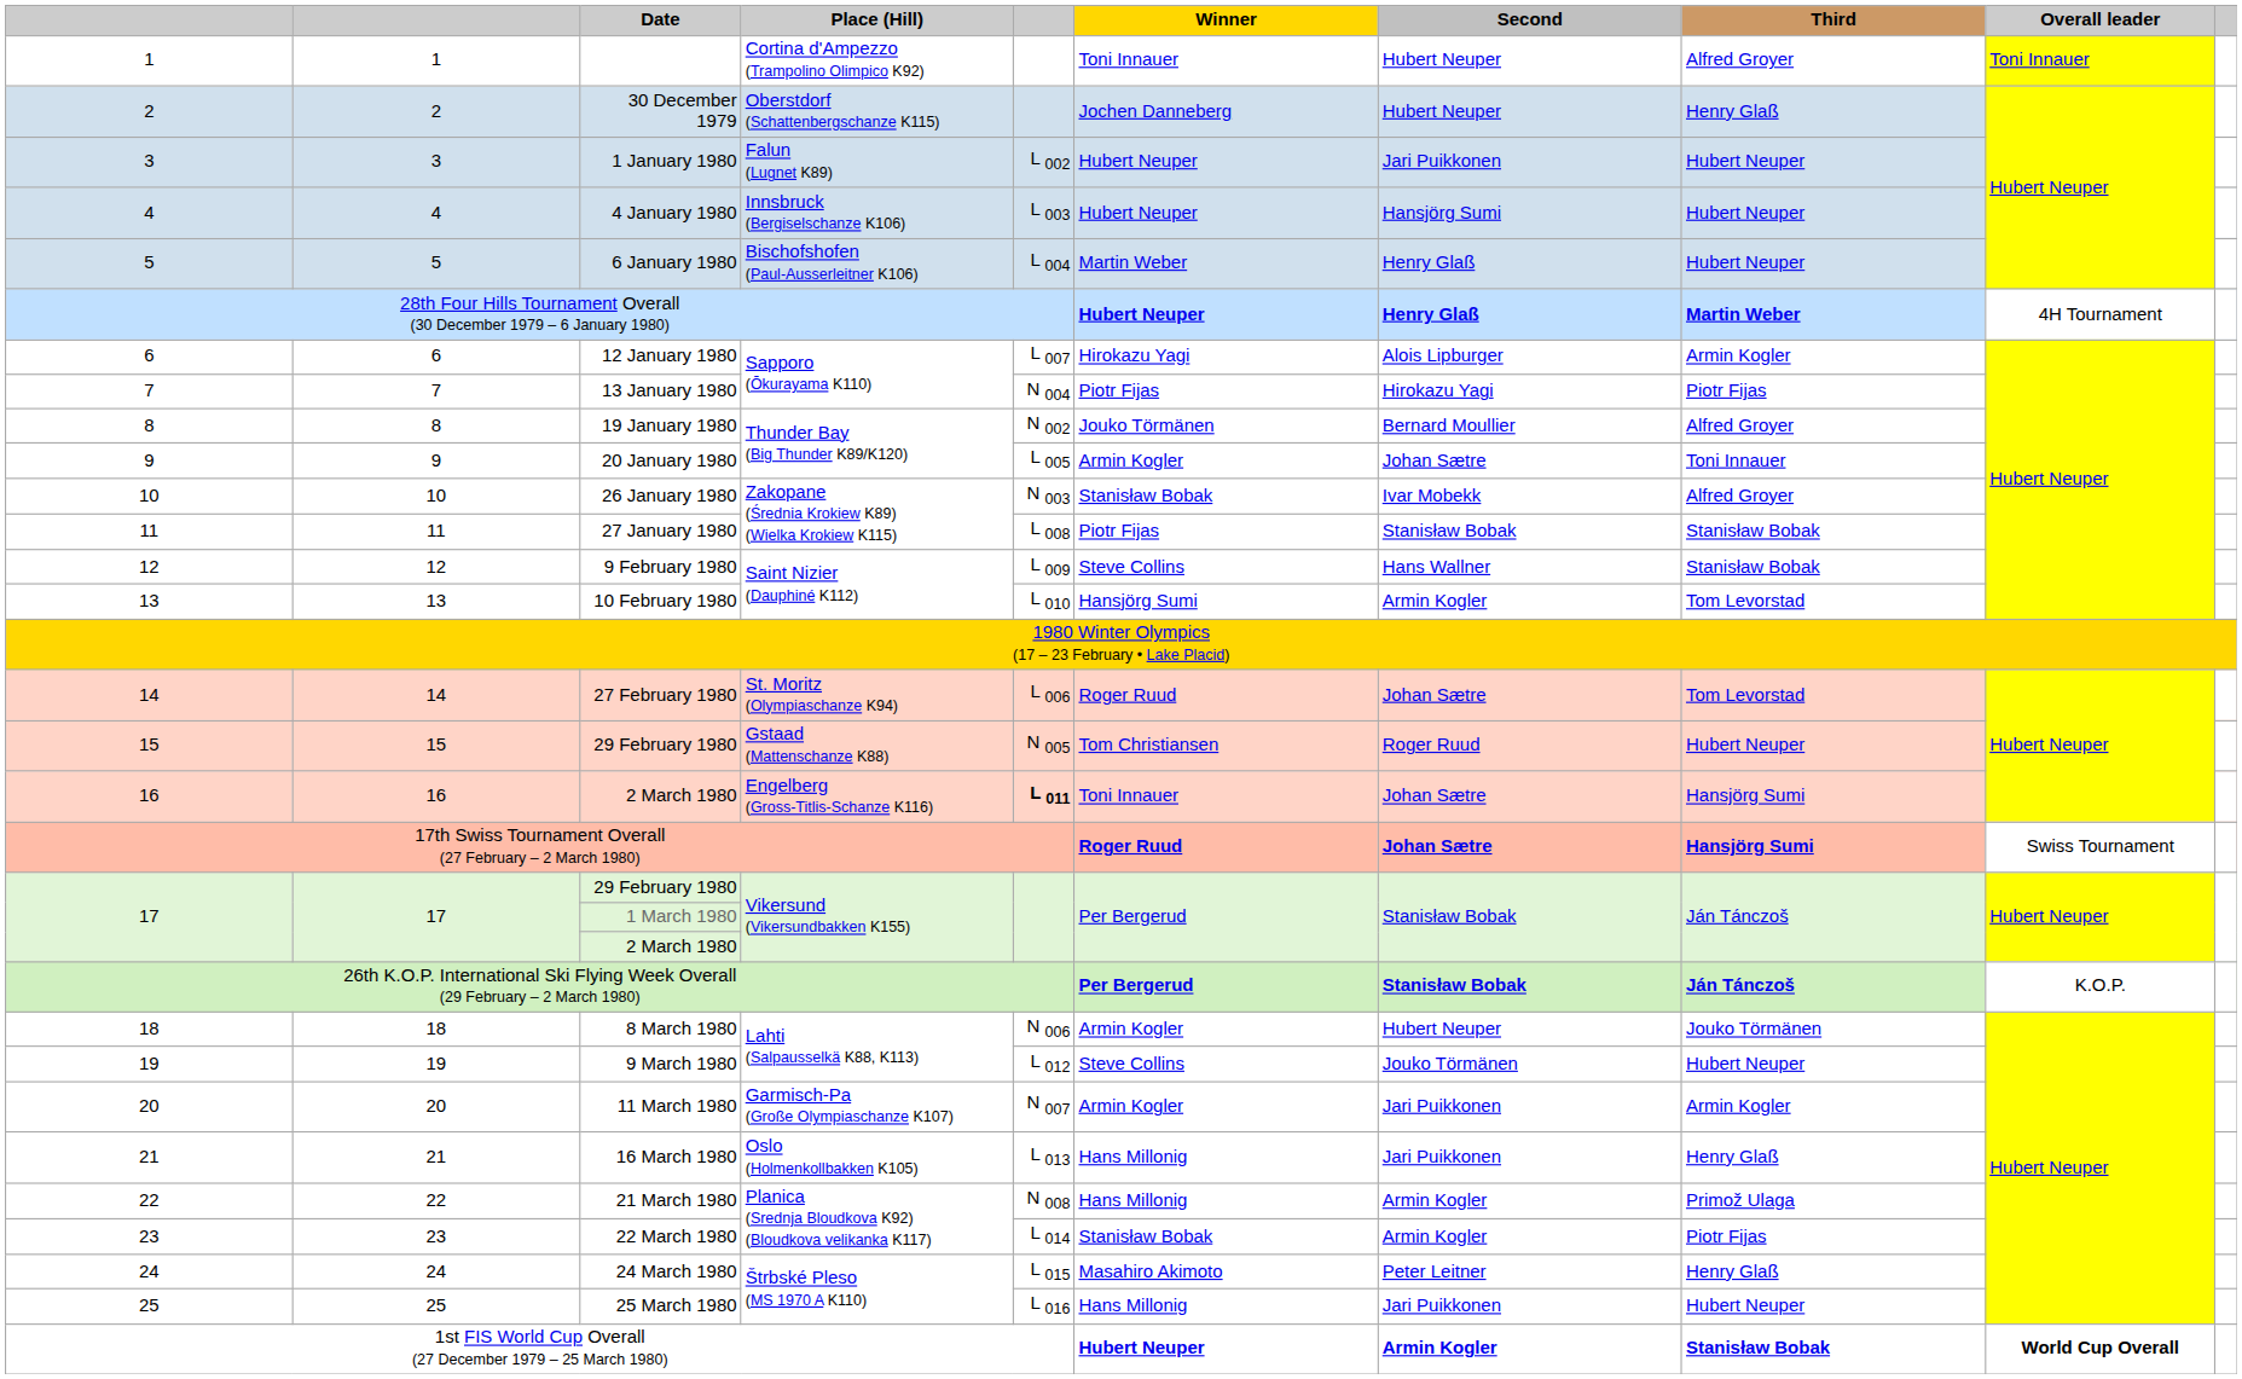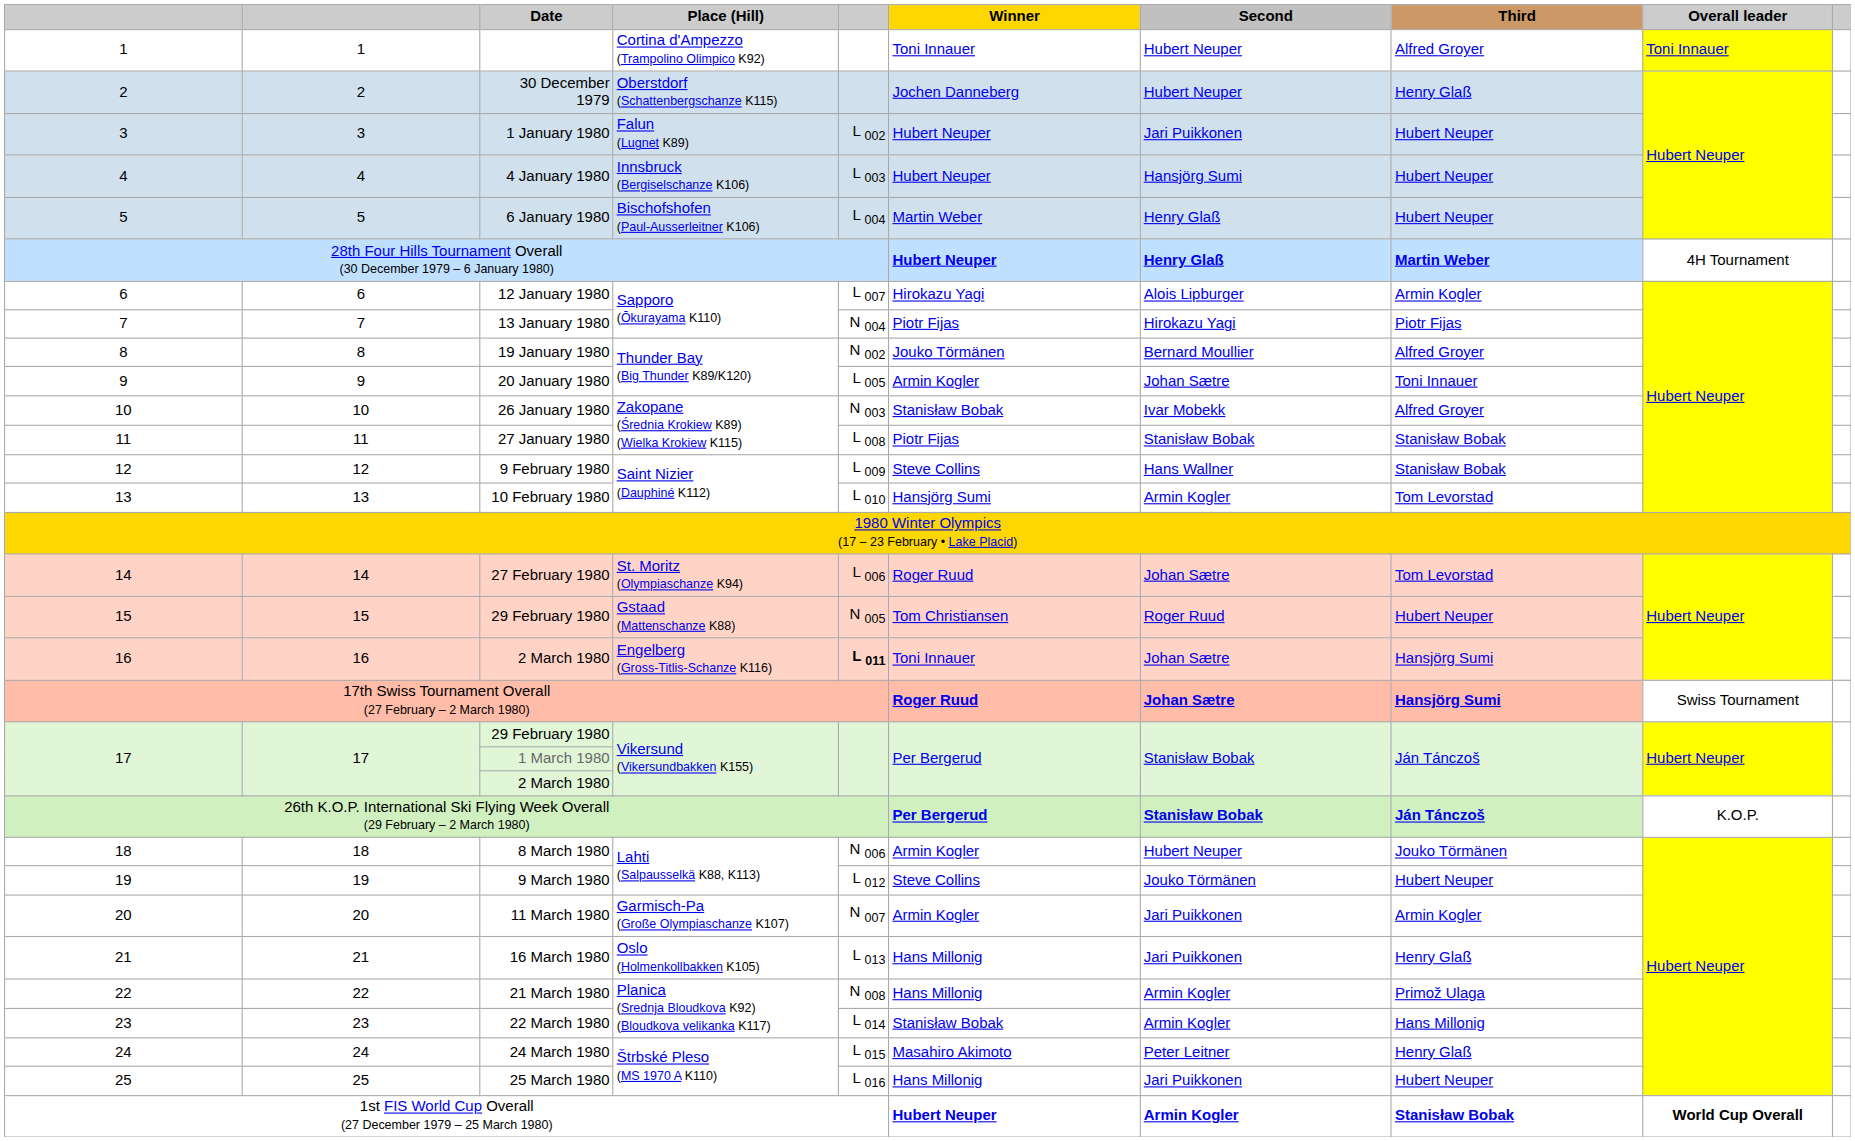 <table class="wikitable plainrowheaders" style="background:#fff; font-size:86%; width:107%; line-height:16px; border:gray solid 1px; border-collapse:collapse;">
 <tr>
 <th scope="col" style="background:#ccc; width=10 px;"></th>
 <th scope="col" style="background:#ccc; width=10 px;"></th>
 <th scope="col" style="background:#ccc; width:116px;">Date</th>
 <th scope="col" style="background:#ccc; width:200px;">Place (Hill)</th>
 <th scope="col" style="background:#ccc; width:40px;"></th>
 <th scope="col" style="background:gold; width:224px;">Winner</th>
 <th scope="col" style="background:silver; width:224px;">Second</th>
 <th scope="col" style="background:#c96; width:224px;">Third</th>
 <th scope="col" style="background:#ccc; width:168px;">Overall leader</th>
 <th scope="col" style="background:#ccc; width:10px;"></th>
 </tr>
 <tr>
 <td align="center">1</td>
 <td align="center">1</td>
 <td align="right"></td>
 <td> <a href='#'>Cortina d'Ampezzo</a><br><small>(<a href='#'>Trampolino Olimpico</a> K92)</small></td>
 <td align="right"></td>
 <td> <a href='#'>Toni Innauer</a></td>
 <td> <a href='#'>Hubert Neuper</a></td>
 <td> <a href='#'>Alfred Groyer</a></td>
 <td bgcolor=yellow> <a href='#'>Toni Innauer</a></td>
 <td></td>
 </tr>
 <tr bgcolor=#d0e0ed>
 <td align="center">2</td>
 <td align="center">2</td>
 <td align="right">30 December 1979</td>
 <td> <a href='#'>Oberstdorf</a><br><small>(<a href='#'>Schattenbergschanze</a> K115)</small></td>
 <td align="right"></td>
 <td> <a href='#'>Jochen Danneberg</a></td>
 <td> <a href='#'>Hubert Neuper</a></td>
 <td> <a href='#'>Henry Glaß</a></td>
 <td rowspan="4" bgcolor=yellow> <a href='#'>Hubert Neuper</a></td>
 <td bgcolor=white></td>
 </tr>
 <tr bgcolor=#d0e0ed>
 <td align="center">3</td>
 <td align="center">3</td>
 <td align="right">1 January 1980</td>
 <td> <a href='#'>Falun</a><br><small>(<a href='#'>Lugnet</a> K89)</small></td>
 <td align="right">L <sub>002</sub></td>
 <td> <a href='#'>Hubert Neuper</a></td>
 <td> <a href='#'>Jari Puikkonen</a></td>
 <td> <a href='#'>Hubert Neuper</a></td>
 <td bgcolor=white></td>
 </tr>
 <tr bgcolor=#d0e0ed>
 <td align="center">4</td>
 <td align="center">4</td>
 <td align="right">4 January 1980</td>
 <td> <a href='#'>Innsbruck</a><br><small>(<a href='#'>Bergiselschanze</a> K106)</small></td>
 <td align="right">L <sub>003</sub></td>
 <td> <a href='#'>Hubert Neuper</a></td>
 <td> <a href='#'>Hansjörg Sumi</a></td>
 <td> <a href='#'>Hubert Neuper</a></td>
 <td bgcolor=white></td>
 </tr>
 <tr bgcolor=#d0e0ed>
 <td align="center">5</td>
 <td align="center">5</td>
 <td align="right">6 January 1980</td>
 <td> <a href='#'>Bischofshofen</a><br><small>(<a href='#'>Paul-Ausserleitner</a> K106)</small></td>
 <td align="right">L <sub>004</sub></td>
 <td> <a href='#'>Martin Weber</a></td>
 <td> <a href='#'>Henry Glaß</a></td>
 <td> <a href='#'>Hubert Neuper</a></td>
 <td bgcolor=white></td>
 </tr>
 <tr bgcolor=#C0E0FF>
 <td colspan="5" align="center"><a href='#'>28th Four Hills Tournament</a> Overall<br><small>(30 December 1979 – 6 January 1980)</small></td>
 <td> <strong><a href='#'>Hubert Neuper</a></strong></td>
 <td> <strong><a href='#'>Henry Glaß</a></strong></td>
 <td> <strong><a href='#'>Martin Weber</a></strong></td>
 <td bgcolor=white align=center>4H Tournament</td>
 <td bgcolor=white></td>
 </tr>
 <tr>
 <td align="center">6</td>
 <td align="center">6</td>
 <td align="right">12 January 1980</td>
 <td rowspan="2"> <a href='#'>Sapporo</a><br><small>(<a href='#'>Ōkurayama</a> K110)</small></td>
 <td align="right">L <sub>007</sub></td>
 <td> <a href='#'>Hirokazu Yagi</a></td>
 <td> <a href='#'>Alois Lipburger</a></td>
 <td> <a href='#'>Armin Kogler</a></td>
 <td bgcolor=yellow rowspan="8"> <a href='#'>Hubert Neuper</a></td>
 <td bgcolor=white></td>
 </tr>
 <tr>
 <td align="center">7</td>
 <td align="center">7</td>
 <td align="right">13 January 1980</td>
 <td align="right">N <sub>004</sub></td>
 <td> <a href='#'>Piotr Fijas</a></td>
 <td> <a href='#'>Hirokazu Yagi</a></td>
 <td> <a href='#'>Piotr Fijas</a></td>
 <td bgcolor=white></td>
 </tr>
 <tr>
 <td align="center">8</td>
 <td align="center">8</td>
 <td align="right">19 January 1980</td>
 <td rowspan="2"> <a href='#'>Thunder Bay</a><br><small>(<a href='#'>Big Thunder</a> K89/K120)</small></td>
 <td align="right">N <sub>002</sub></td>
 <td> <a href='#'>Jouko Törmänen</a></td>
 <td> <a href='#'>Bernard Moullier</a></td>
 <td> <a href='#'>Alfred Groyer</a></td>
 <td bgcolor=white></td>
 </tr>
 <tr>
 <td align="center">9</td>
 <td align="center">9</td>
 <td align="right">20 January 1980</td>
 <td align="right">L <sub>005</sub></td>
 <td> <a href='#'>Armin Kogler</a></td>
 <td> <a href='#'>Johan Sætre</a></td>
 <td> <a href='#'>Toni Innauer</a></td>
 <td bgcolor=white></td>
 </tr>
 <tr>
 <td align="center">10</td>
 <td align="center">10</td>
 <td align="right">26 January 1980</td>
 <td rowspan="2"> <a href='#'>Zakopane</a><br><small>(<a href='#'>Średnia Krokiew</a> K89)<br>(<a href='#'>Wielka Krokiew</a> K115)</small></td>
 <td align="right">N <sub>003</sub></td>
 <td> <a href='#'>Stanisław Bobak</a></td>
 <td> <a href='#'>Ivar Mobekk</a></td>
 <td> <a href='#'>Alfred Groyer</a></td>
 <td bgcolor=white></td>
 </tr>
 <tr>
 <td align="center">11</td>
 <td align="center">11</td>
 <td align="right">27 January 1980</td>
 <td align="right">L <sub>008</sub></td>
 <td> <a href='#'>Piotr Fijas</a></td>
 <td> <a href='#'>Stanisław Bobak</a></td>
 <td> <a href='#'>Stanisław Bobak</a></td>
 <td bgcolor=white></td>
 </tr>
 <tr>
 <td align="center">12</td>
 <td align="center">12</td>
 <td align="right">9 February 1980</td>
 <td rowspan="2"> <a href='#'>Saint Nizier</a><br><small>(<a href='#'>Dauphiné</a> K112)</small></td>
 <td align="right">L <sub>009</sub></td>
 <td> <a href='#'>Steve Collins</a></td>
 <td> <a href='#'>Hans Wallner</a></td>
 <td> <a href='#'>Stanisław Bobak</a></td>
 <td bgcolor=white></td>
 </tr>
 <tr>
 <td align="center">13</td>
 <td align="center">13</td>
 <td align="right">10 February 1980</td>
 <td align="right">L <sub>010</sub></td>
 <td> <a href='#'>Hansjörg Sumi</a></td>
 <td> <a href='#'>Armin Kogler</a></td>
 <td> <a href='#'>Tom Levorstad</a></td>
 <td bgcolor=white></td>
 </tr>
 <tr style="background:gold">
 <td align=center colspan=10><a href='#'>1980 Winter Olympics</a><br><small>(17 – 23 February •  <a href='#'>Lake Placid</a>)</small></td>
 </tr>
 <tr bgcolor=#FFD4C7>
 <td align="center">14</td>
 <td align="center">14</td>
 <td align="right">27 February 1980</td>
 <td> <a href='#'>St. Moritz</a><br><small>(<a href='#'>Olympiaschanze</a> K94)</small></td>
 <td align="right">L <sub>006</sub></td>
 <td> <a href='#'>Roger Ruud</a></td>
 <td> <a href='#'>Johan Sætre</a></td>
 <td> <a href='#'>Tom Levorstad</a></td>
 <td bgcolor=yellow rowspan="3"> <a href='#'>Hubert Neuper</a></td>
 <td bgcolor=white></td>
 </tr>
 <tr bgcolor=#FFD4C7>
 <td align="center">15</td>
 <td align="center">15</td>
 <td align="right">29 February 1980</td>
 <td> <a href='#'>Gstaad</a><br><small>(<a href='#'>Mattenschanze</a> K88)</small></td>
 <td align="right">N <sub>005</sub></td>
 <td> <a href='#'>Tom Christiansen</a></td>
 <td> <a href='#'>Roger Ruud</a></td>
 <td> <a href='#'>Hubert Neuper</a></td>
 <td bgcolor=white></td>
 </tr>
 <tr bgcolor=#FFD4C7>
 <td align="center">16</td>
 <td align="center">16</td>
 <td align="right">2 March 1980</td>
 <td> <a href='#'>Engelberg</a><br><small>(<a href='#'>Gross-Titlis-Schanze</a> K116)</small></td>
 <td align="right"><strong>L <sub>011</sub></strong></td>
 <td> <a href='#'>Toni Innauer</a></td>
 <td> <a href='#'>Johan Sætre</a></td>
 <td> <a href='#'>Hansjörg Sumi</a></td>
 <td bgcolor=white></td>
 </tr>
 <tr bgcolor=#FFBCA8>
 <td colspan="5" align="center">17th Swiss Tournament Overall<br><small>(27 February – 2 March 1980)</small></td>
 <td> <strong><a href='#'>Roger Ruud</a></strong></td>
 <td> <strong><a href='#'>Johan Sætre</a></strong></td>
 <td> <strong><a href='#'>Hansjörg Sumi</a></strong></td>
 <td bgcolor=white align=center>Swiss Tournament</td>
 <td bgcolor=white></td>
 </tr>
 <tr bgcolor=#E1F5D7>
 <td rowspan="3" align="center">17</td>
 <td rowspan="3" align="center">17</td>
 <td align=right>29 February 1980</td>
 <td rowspan="3"> <a href='#'>Vikersund</a><br><small>(<a href='#'>Vikersundbakken</a> K155)</small></td>
 <td rowspan="3" align="right"></td>
 <td rowspan="3"> <a href='#'>Per Bergerud</a></td>
 <td rowspan="3"> <a href='#'>Stanisław Bobak</a></td>
 <td rowspan="3"> <a href='#'>Ján Tánczoš</a></td>
 <td rowspan="3" bgcolor=yellow> <a href='#'>Hubert Neuper</a></td>
 <td rowspan="3" bgcolor=white></td>
 </tr>
 <tr bgcolor=#E1F5D7>
 <td align=right style=color:#696969>1 March 1980</td>
 </tr>
 <tr bgcolor=#E1F5D7>
 <td align=right>2 March 1980</td>
 </tr>
 <tr bgcolor=#D0F0C0>
 <td colspan="5" align="center">26th K.O.P. International Ski Flying Week Overall<br><small>(29 February – 2 March 1980)</small></td>
 <td> <strong><a href='#'>Per Bergerud</a></strong></td>
 <td> <strong><a href='#'>Stanisław Bobak</a></strong></td>
 <td> <strong><a href='#'>Ján Tánczoš</a></strong></td>
 <td bgcolor=white align=center>K.O.P.</td>
 <td bgcolor=white></td>
 </tr>
 <tr>
 <td align="center">18</td>
 <td align="center">18</td>
 <td align="right">8 March 1980</td>
 <td rowspan="2"> <a href='#'>Lahti</a><br><small>(<a href='#'>Salpausselkä</a> K88, K113)</small></td>
 <td align="right">N <sub>006</sub></td>
 <td> <a href='#'>Armin Kogler</a></td>
 <td> <a href='#'>Hubert Neuper</a></td>
 <td> <a href='#'>Jouko Törmänen</a></td>
 <td rowspan="8" bgcolor=yellow> <a href='#'>Hubert Neuper</a></td>
 <td bgcolor=white></td>
 </tr>
 <tr>
 <td align="center">19</td>
 <td align="center">19</td>
 <td align="right">9 March 1980</td>
 <td align="right">L <sub>012</sub></td>
 <td> <a href='#'>Steve Collins</a></td>
 <td> <a href='#'>Jouko Törmänen</a></td>
 <td> <a href='#'>Hubert Neuper</a></td>
 <td bgcolor=white></td>
 </tr>
 <tr>
 <td align="center">20</td>
 <td align="center">20</td>
 <td align="right">11 March 1980</td>
 <td> <a href='#'>Garmisch-Pa</a><br><small>(<a href='#'>Große Olympiaschanze</a> K107)</small></td>
 <td align="right">N <sub>007</sub></td>
 <td> <a href='#'>Armin Kogler</a></td>
 <td> <a href='#'>Jari Puikkonen</a></td>
 <td> <a href='#'>Armin Kogler</a></td>
 <td bgcolor=white></td>
 </tr>
 <tr>
 <td align="center">21</td>
 <td align="center">21</td>
 <td align="right">16 March 1980</td>
 <td> <a href='#'>Oslo</a><br><small>(<a href='#'>Holmenkollbakken</a> K105)</small></td>
 <td align="right">L <sub>013</sub></td>
 <td> <a href='#'>Hans Millonig</a></td>
 <td> <a href='#'>Jari Puikkonen</a></td>
 <td> <a href='#'>Henry Glaß</a></td>
 <td bgcolor=white></td>
 </tr>
 <tr>
 <td align="center">22</td>
 <td align="center">22</td>
 <td align="right">21 March 1980</td>
 <td rowspan="2"> <a href='#'>Planica</a><br><small>(<a href='#'>Srednja Bloudkova</a> K92)<br>(<a href='#'>Bloudkova velikanka</a> K117)</small></td>
 <td align="right">N <sub>008</sub></td>
 <td> <a href='#'>Hans Millonig</a></td>
 <td> <a href='#'>Armin Kogler</a></td>
 <td> <a href='#'>Primož Ulaga</a></td>
 <td bgcolor=white></td>
 </tr>
 <tr>
 <td align="center">23</td>
 <td align="center">23</td>
 <td align="right">22 March 1980</td>
 <td align="right">L <sub>014</sub></td>
 <td> <a href='#'>Stanisław Bobak</a></td>
 <td> <a href='#'>Armin Kogler</a></td>
-<td> <a href='#'>Piotr Fijas</a></td>
+<td> <a href='#'>Hans Millonig</a></td>
 <td bgcolor=white></td>
 </tr>
 <tr>
 <td align="center">24</td>
 <td align="center">24</td>
 <td align="right">24 March 1980</td>
 <td rowspan="2"> <a href='#'>Štrbské Pleso</a><br><small>(<a href='#'>MS 1970 A</a> K110)</small></td>
 <td align="right">L <sub>015</sub></td>
 <td> <a href='#'>Masahiro Akimoto</a></td>
 <td> <a href='#'>Peter Leitner</a></td>
 <td> <a href='#'>Henry Glaß</a></td>
 <td bgcolor=white></td>
 </tr>
 <tr>
 <td align="center">25</td>
 <td align="center">25</td>
 <td align="right">25 March 1980</td>
 <td align="right">L <sub>016</sub></td>
 <td> <a href='#'>Hans Millonig</a></td>
 <td> <a href='#'>Jari Puikkonen</a></td>
 <td> <a href='#'>Hubert Neuper</a></td>
 <td bgcolor=white></td>
 </tr>
 <tr>
 <td colspan="5" align="center">1st <a href='#'>FIS World Cup</a> Overall<br><small>(27 December 1979 – 25 March 1980)</small></td>
 <td> <strong><a href='#'>Hubert Neuper</a></strong></td>
 <td> <strong><a href='#'>Armin Kogler</a></strong></td>
 <td> <strong><a href='#'>Stanisław Bobak</a></strong></td>
 <td align=center><strong>World Cup Overall</strong></td>
 <td></td>
 </tr>
 </table>
